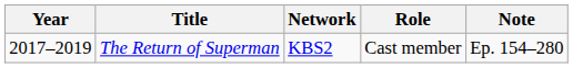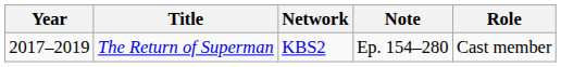 <table class="wikitable sortable">
 <tr>
 <th>Year</th>
 <th>Title</th>
 <th>Network</th>
+<th>Note</th>
 <th>Role</th>
-<th>Note</th>
 </tr>
 <tr>
 <td>2017–2019</td>
 <td><em><a href='#'>The Return of Superman</a></em></td>
 <td><a href='#'>KBS2</a></td>
+<td>Ep. 154–280</td>
 <td>Cast member</td>
-<td>Ep. 154–280</td>
 </tr>
 </table>
